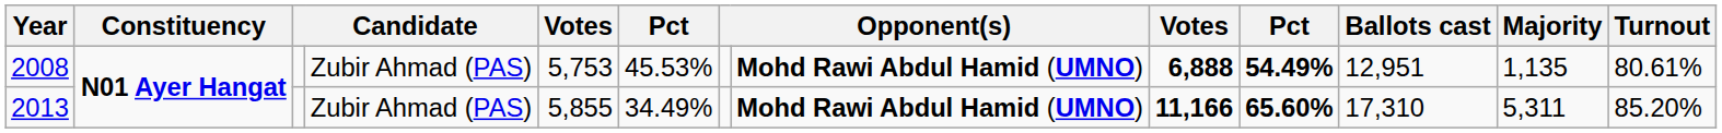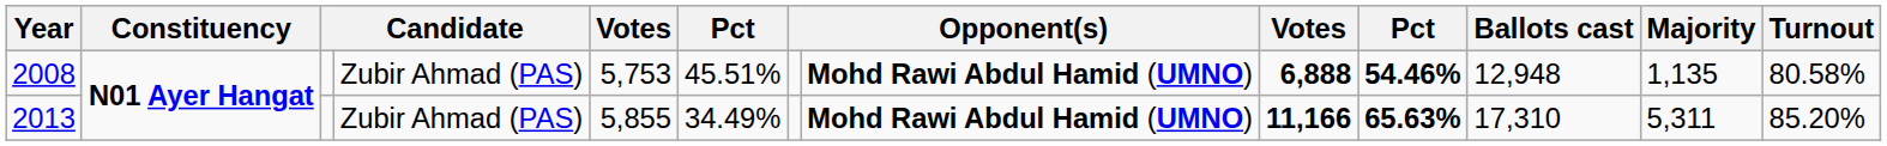 <table class="wikitable" style="margin:0.5em ; font-size:95%">
 <tr>
 <th>Year</th>
 <th>Constituency</th>
 <th colspan=2>Candidate</th>
 <th>Votes</th>
 <th>Pct</th>
 <th colspan=2>Opponent(s)</th>
 <th>Votes</th>
 <th>Pct</th>
 <th>Ballots cast</th>
 <th>Majority</th>
 <th>Turnout</th>
 </tr>
 <tr>
 <td><a href='#'>2008</a></td>
 <td rowspan=2><strong>N01 <a href='#'>Ayer Hangat</a></strong></td>
 <td></td>
 <td>Zubir Ahmad (<a href='#'>PAS</a>)</td>
 <td align=right>5,753</td>
-<td>45.53%</td>
+<td>45.51%</td>
 <td></td>
 <td><strong>Mohd Rawi Abdul Hamid</strong> (<a href='#'><strong>UMNO</strong></a>)</td>
 <td align=right><strong>6,888</strong></td>
-<td><strong>54.49%</strong></td>
-<td>12,951</td>
+<td><strong>54.46%</strong></td>
+<td>12,948</td>
 <td>1,135</td>
-<td>80.61%</td>
+<td>80.58%</td>
 </tr>
 <tr>
 <td><a href='#'>2013</a></td>
 <td></td>
 <td>Zubir Ahmad (<a href='#'>PAS</a>)</td>
 <td align=right>5,855</td>
 <td>34.49%</td>
 <td></td>
 <td><strong>Mohd Rawi Abdul Hamid</strong> (<a href='#'><strong>UMNO</strong></a>)</td>
 <td align=right><strong>11,166</strong></td>
-<td><strong>65.60%</strong></td>
+<td><strong>65.63%</strong></td>
 <td>17,310</td>
 <td>5,311</td>
 <td>85.20%</td>
 </tr>
 </table>
